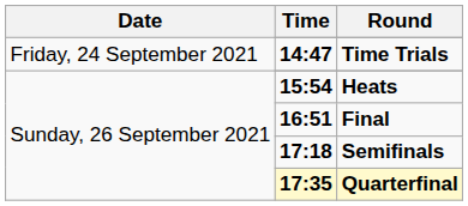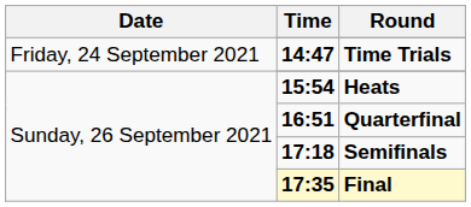 <table class="wikitable">
 <tr>
 <th>Date</th>
 <th>Time</th>
 <th>Round</th>
 </tr>
 <tr>
 <td rowspan=2>Friday, 24 September 2021</td>
 </tr>
 <tr>
 <td><strong>14:47</strong></td>
 <td><strong>Time Trials</strong></td>
 </tr>
 <tr>
 <td rowspan=5>Sunday, 26 September 2021</td>
 </tr>
 <tr>
 <td><strong>15:54</strong></td>
 <td><strong>Heats</strong></td>
 </tr>
 <tr>
 <td><strong>16:51</strong></td>
-<td><strong>Final</strong></td>
+<td><strong>Quarterfinal</strong></td>
 </tr>
 <tr>
 <td><strong>17:18</strong></td>
 <td><strong>Semifinals</strong></td>
 </tr>
 <tr style=background:lemonchiffon>
 <td><strong>17:35</strong></td>
-<td><strong>Quarterfinal</strong></td>
+<td><strong>Final</strong></td>
 </tr>
 </table>
